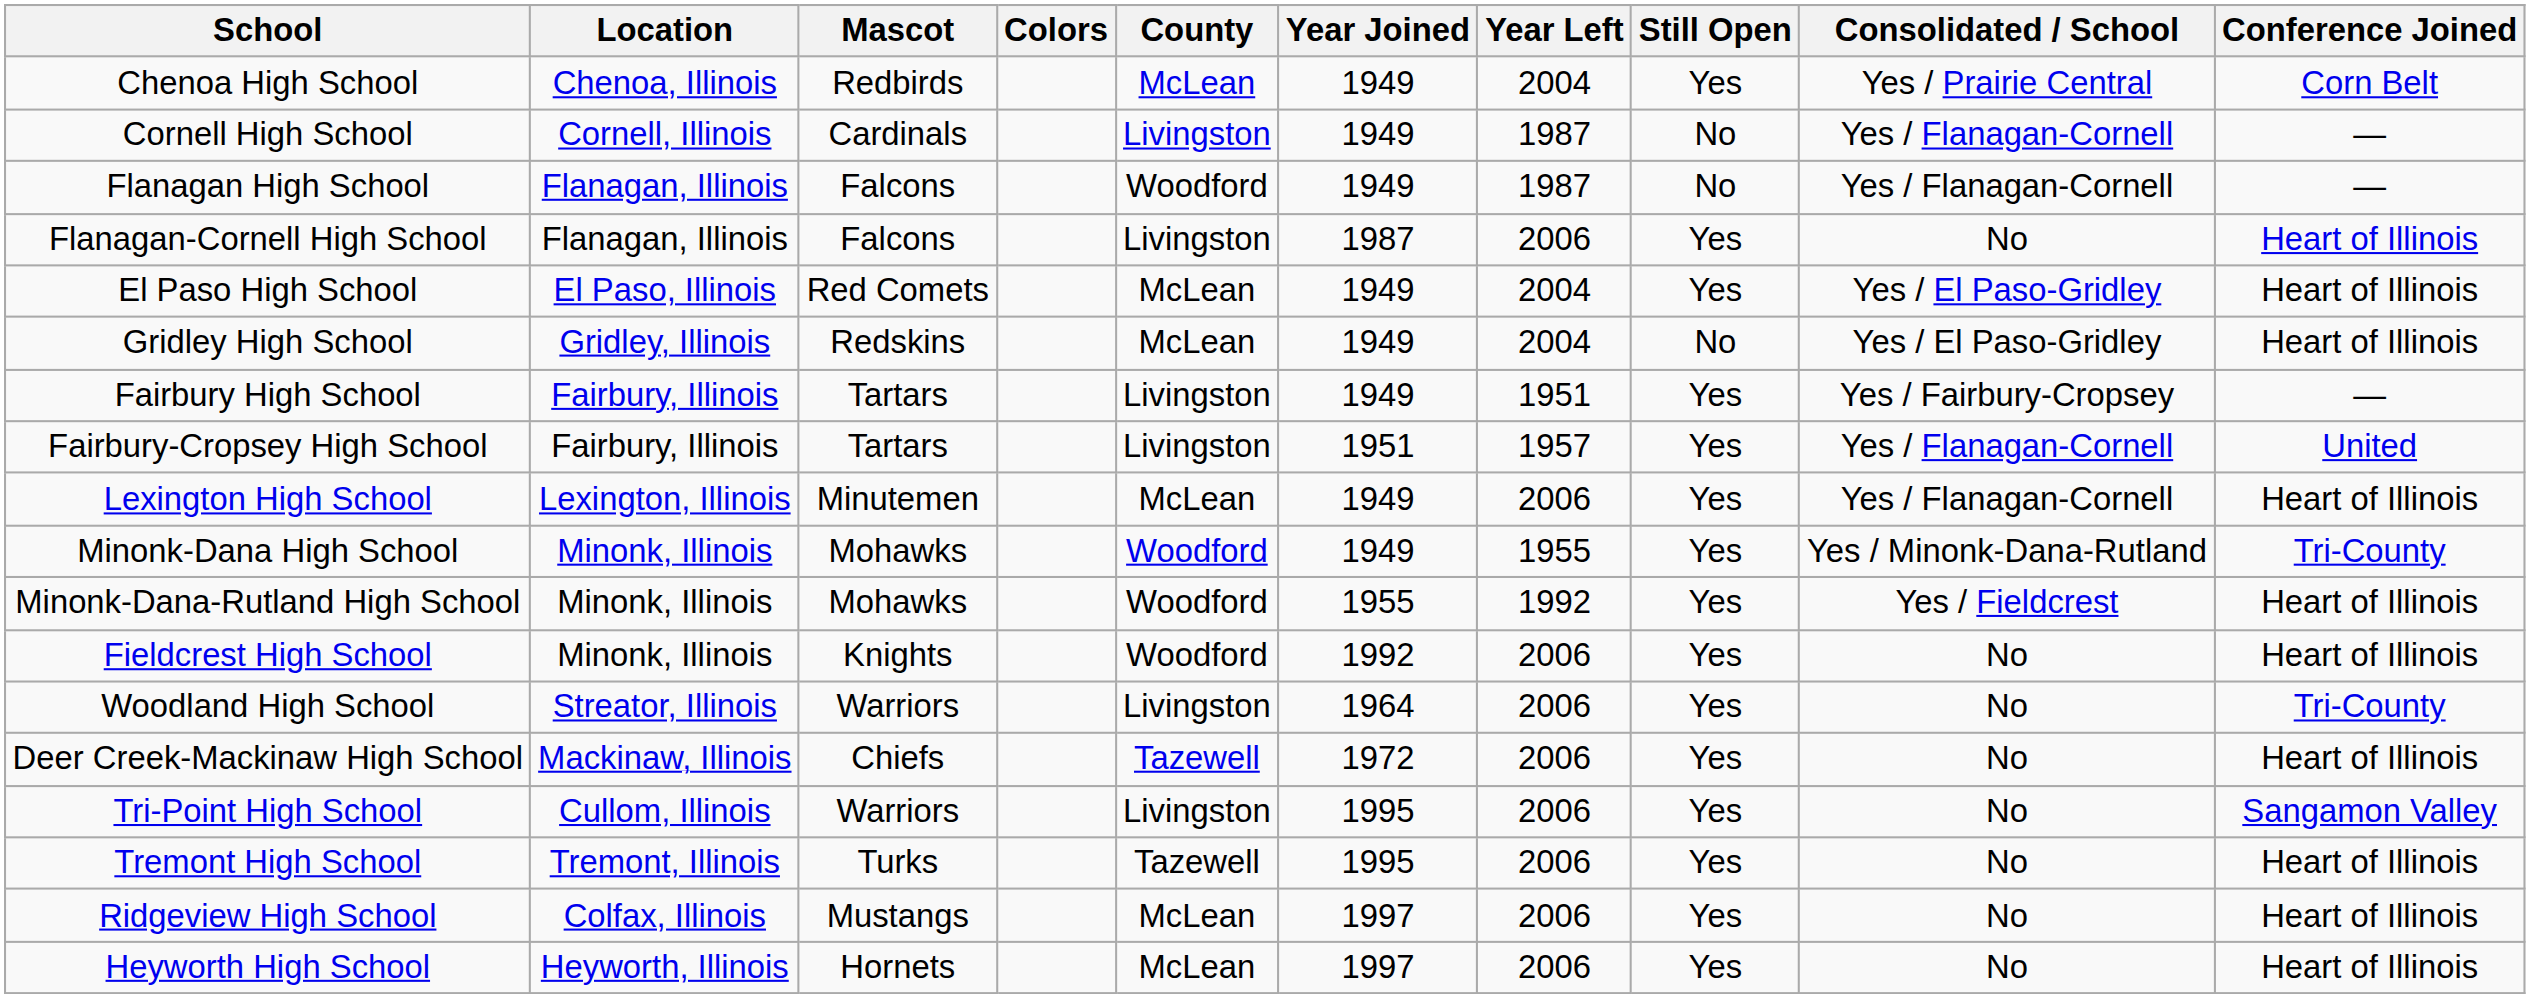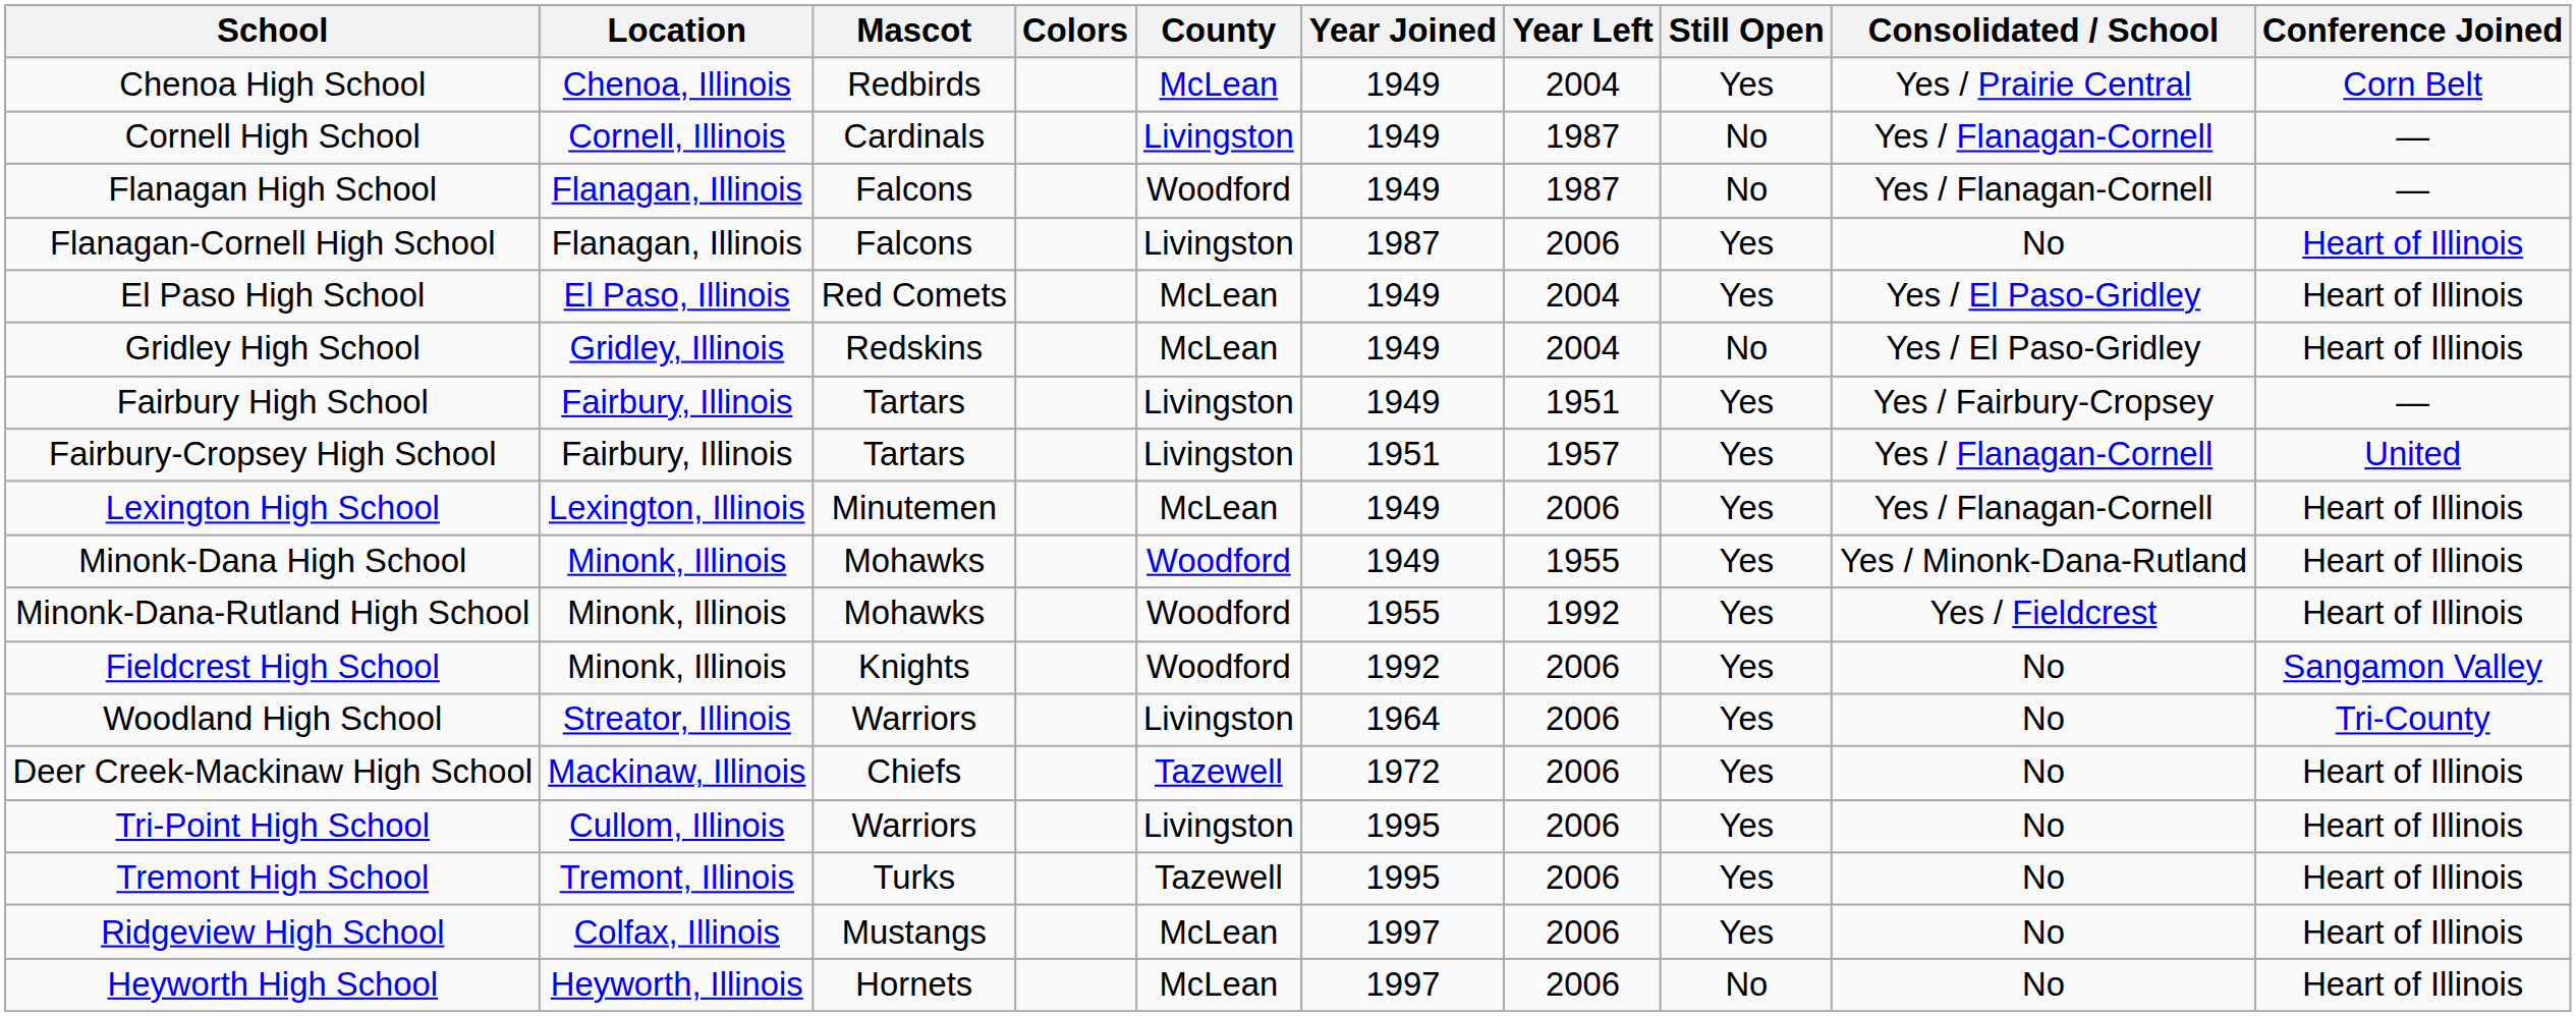 <table class="wikitable sortable" style="text-align:center;">
 <tr>
 <th>School</th>
 <th>Location</th>
 <th>Mascot</th>
 <th>Colors</th>
 <th>County</th>
 <th>Year Joined</th>
 <th>Year Left</th>
 <th>Still Open</th>
 <th>Consolidated / School</th>
 <th>Conference Joined</th>
 </tr>
 <tr>
 <td>Chenoa High School</td>
 <td><a href='#'>Chenoa, Illinois</a></td>
 <td>Redbirds</td>
 <td> </td>
 <td><a href='#'>McLean</a></td>
 <td>1949</td>
 <td>2004</td>
 <td>Yes</td>
 <td>Yes / <a href='#'>Prairie Central</a></td>
 <td><a href='#'>Corn Belt</a></td>
 </tr>
 <tr>
 <td>Cornell High School</td>
 <td><a href='#'>Cornell, Illinois</a></td>
 <td>Cardinals</td>
 <td> </td>
 <td><a href='#'>Livingston</a></td>
 <td>1949</td>
 <td>1987</td>
 <td>No</td>
 <td>Yes / <a href='#'>Flanagan-Cornell</a></td>
 <td>—</td>
 </tr>
 <tr>
 <td>Flanagan High School</td>
 <td><a href='#'>Flanagan, Illinois</a></td>
 <td>Falcons</td>
 <td> </td>
 <td>Woodford</td>
 <td>1949</td>
 <td>1987</td>
 <td>No</td>
 <td>Yes / Flanagan-Cornell</td>
 <td>—</td>
 </tr>
 <tr>
 <td>Flanagan-Cornell High School</td>
 <td>Flanagan, Illinois</td>
 <td>Falcons</td>
 <td> </td>
 <td>Livingston</td>
 <td>1987</td>
 <td>2006</td>
 <td>Yes</td>
 <td>No</td>
 <td><a href='#'>Heart of Illinois</a></td>
 </tr>
 <tr>
 <td>El Paso High School</td>
 <td><a href='#'>El Paso, Illinois</a></td>
 <td>Red Comets</td>
 <td> </td>
 <td>McLean</td>
 <td>1949</td>
 <td>2004</td>
 <td>Yes</td>
 <td>Yes / <a href='#'>El Paso-Gridley</a></td>
 <td>Heart of Illinois</td>
 </tr>
 <tr>
 <td>Gridley High School</td>
 <td><a href='#'>Gridley, Illinois</a></td>
 <td>Redskins</td>
 <td> </td>
 <td>McLean</td>
 <td>1949</td>
 <td>2004</td>
 <td>No</td>
 <td>Yes / El Paso-Gridley</td>
 <td>Heart of Illinois</td>
 </tr>
 <tr>
 <td>Fairbury High School</td>
 <td><a href='#'>Fairbury, Illinois</a></td>
 <td>Tartars</td>
 <td> </td>
 <td>Livingston</td>
 <td>1949</td>
 <td>1951</td>
 <td>Yes</td>
 <td>Yes / Fairbury-Cropsey</td>
 <td>—</td>
 </tr>
 <tr>
 <td>Fairbury-Cropsey High School</td>
 <td>Fairbury, Illinois</td>
 <td>Tartars</td>
 <td> </td>
 <td>Livingston</td>
 <td>1951</td>
 <td>1957</td>
 <td>Yes</td>
 <td>Yes / <a href='#'>Flanagan-Cornell</a></td>
 <td><a href='#'>United</a></td>
 </tr>
 <tr>
 <td><a href='#'>Lexington High School</a></td>
 <td><a href='#'>Lexington, Illinois</a></td>
 <td>Minutemen</td>
 <td> </td>
 <td>McLean</td>
 <td>1949</td>
 <td>2006</td>
 <td>Yes</td>
 <td>Yes / Flanagan-Cornell</td>
 <td>Heart of Illinois</td>
 </tr>
 <tr>
 <td>Minonk-Dana High School</td>
 <td><a href='#'>Minonk, Illinois</a></td>
 <td>Mohawks</td>
 <td> </td>
 <td><a href='#'>Woodford</a></td>
 <td>1949</td>
 <td>1955</td>
 <td>Yes</td>
 <td>Yes / Minonk-Dana-Rutland</td>
-<td><a href='#'>Tri-County</a></td>
+<td>Heart of Illinois</td>
 </tr>
 <tr>
 <td>Minonk-Dana-Rutland High School</td>
 <td>Minonk, Illinois</td>
 <td>Mohawks</td>
 <td> </td>
 <td>Woodford</td>
 <td>1955</td>
 <td>1992</td>
 <td>Yes</td>
 <td>Yes / <a href='#'>Fieldcrest</a></td>
 <td>Heart of Illinois</td>
 </tr>
 <tr>
 <td><a href='#'>Fieldcrest High School</a></td>
 <td>Minonk, Illinois</td>
 <td>Knights</td>
 <td> </td>
 <td>Woodford</td>
 <td>1992</td>
 <td>2006</td>
 <td>Yes</td>
 <td>No</td>
-<td>Heart of Illinois</td>
+<td><a href='#'>Sangamon Valley</a></td>
 </tr>
 <tr>
 <td>Woodland High School</td>
 <td><a href='#'>Streator, Illinois</a></td>
 <td>Warriors</td>
 <td> </td>
 <td>Livingston</td>
 <td>1964</td>
 <td>2006</td>
 <td>Yes</td>
 <td>No</td>
 <td><a href='#'>Tri-County</a></td>
 </tr>
 <tr>
 <td>Deer Creek-Mackinaw High School</td>
 <td><a href='#'>Mackinaw, Illinois</a></td>
 <td>Chiefs</td>
 <td> </td>
 <td><a href='#'>Tazewell</a></td>
 <td>1972</td>
 <td>2006</td>
 <td>Yes</td>
 <td>No</td>
 <td>Heart of Illinois</td>
 </tr>
 <tr>
 <td><a href='#'>Tri-Point High School</a></td>
 <td><a href='#'>Cullom, Illinois</a></td>
 <td>Warriors</td>
 <td> </td>
 <td>Livingston</td>
 <td>1995</td>
 <td>2006</td>
 <td>Yes</td>
 <td>No</td>
-<td><a href='#'>Sangamon Valley</a></td>
+<td>Heart of Illinois</td>
 </tr>
 <tr>
 <td><a href='#'>Tremont High School</a></td>
 <td><a href='#'>Tremont, Illinois</a></td>
 <td>Turks</td>
 <td> </td>
 <td>Tazewell</td>
 <td>1995</td>
 <td>2006</td>
 <td>Yes</td>
 <td>No</td>
 <td>Heart of Illinois</td>
 </tr>
 <tr>
 <td><a href='#'>Ridgeview High School</a></td>
 <td><a href='#'>Colfax, Illinois</a></td>
 <td>Mustangs</td>
 <td> </td>
 <td>McLean</td>
 <td>1997</td>
 <td>2006</td>
 <td>Yes</td>
 <td>No</td>
 <td>Heart of Illinois</td>
 </tr>
 <tr>
 <td><a href='#'>Heyworth High School</a></td>
 <td><a href='#'>Heyworth, Illinois</a></td>
 <td>Hornets</td>
 <td> </td>
 <td>McLean</td>
 <td>1997</td>
 <td>2006</td>
-<td>Yes</td>
+<td>No</td>
 <td>No</td>
 <td>Heart of Illinois</td>
 </tr>
 </table>
